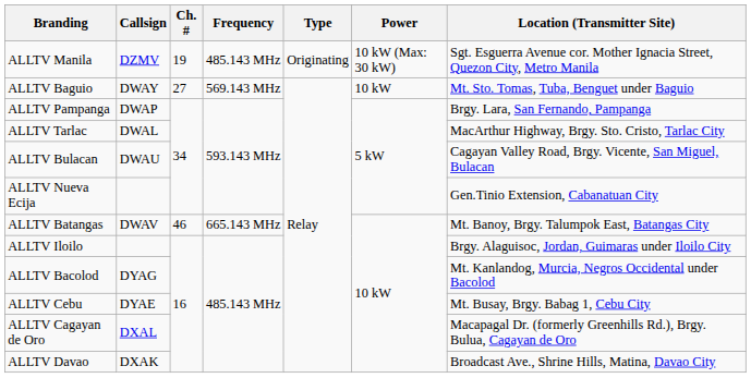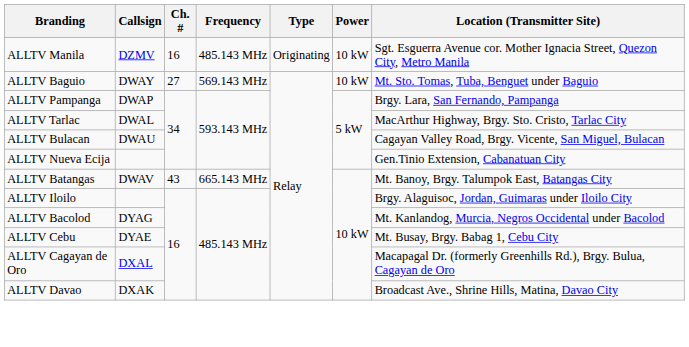 <table class="wikitable sortable" style="width:100%" style="text-align:center;">
 <tr>
 <th>Branding</th>
 <th>Callsign</th>
 <th>Ch. #</th>
 <th>Frequency</th>
 <th>Type</th>
 <th>Power</th>
 <th class="unsortable">Location (Transmitter Site)</th>
 </tr>
 <tr>
 <td>ALLTV Manila</td>
 <td><a href='#'>DZMV</a></td>
-<td>19</td>
+<td>16</td>
 <td>485.143 MHz</td>
 <td>Originating</td>
-<td>10 kW (Max: 30 kW)</td>
+<td>10 kW</td>
 <td>Sgt. Esguerra Avenue cor. Mother Ignacia Street, <a href='#'>Quezon City</a>, <a href='#'>Metro Manila</a></td>
 </tr>
 <tr>
 <td>ALLTV Baguio</td>
 <td>DWAY</td>
 <td>27</td>
 <td>569.143 MHz</td>
 <td rowspan="11">Relay</td>
 <td>10 kW</td>
 <td><a href='#'>Mt. Sto. Tomas</a>, <a href='#'>Tuba, Benguet</a> under <a href='#'>Baguio</a></td>
 </tr>
 <tr>
 <td>ALLTV Pampanga</td>
 <td>DWAP</td>
 <td rowspan="4">34</td>
 <td rowspan="4">593.143 MHz</td>
 <td rowspan="4">5 kW</td>
 <td>Brgy. Lara, <a href='#'>San Fernando, Pampanga</a></td>
 </tr>
 <tr>
 <td>ALLTV Tarlac</td>
 <td>DWAL</td>
 <td>MacArthur Highway, Brgy. Sto. Cristo, <a href='#'>Tarlac City</a></td>
 </tr>
 <tr>
 <td>ALLTV Bulacan</td>
 <td>DWAU</td>
 <td>Cagayan Valley Road, Brgy. Vicente, <a href='#'>San Miguel, Bulacan</a></td>
 </tr>
 <tr>
 <td>ALLTV Nueva Ecija</td>
 <td></td>
 <td>Gen.Tinio Extension, <a href='#'>Cabanatuan City</a></td>
 </tr>
 <tr>
 <td>ALLTV Batangas</td>
 <td>DWAV</td>
-<td>46</td>
+<td>43</td>
 <td>665.143 MHz</td>
 <td rowspan="6">10 kW</td>
 <td>Mt. Banoy, Brgy. Talumpok East, <a href='#'>Batangas City</a></td>
 </tr>
 <tr>
 <td>ALLTV Iloilo</td>
 <td></td>
 <td rowspan="5">16</td>
 <td rowspan="5">485.143 MHz</td>
 <td>Brgy. Alaguisoc, <a href='#'>Jordan, Guimaras</a> under <a href='#'>Iloilo City</a></td>
 </tr>
 <tr>
 <td>ALLTV Bacolod</td>
 <td>DYAG</td>
 <td>Mt. Kanlandog, <a href='#'>Murcia, Negros Occidental</a> under <a href='#'>Bacolod</a></td>
 </tr>
 <tr>
 <td>ALLTV Cebu</td>
 <td>DYAE</td>
 <td>Mt. Busay, Brgy. Babag 1, <a href='#'>Cebu City</a></td>
 </tr>
 <tr>
 <td>ALLTV Cagayan de Oro</td>
 <td><a href='#'>DXAL</a></td>
 <td>Macapagal Dr. (formerly Greenhills Rd.), Brgy. Bulua, <a href='#'>Cagayan de Oro</a></td>
 </tr>
 <tr>
 <td>ALLTV Davao</td>
 <td>DXAK</td>
 <td>Broadcast Ave., Shrine Hills, Matina, <a href='#'>Davao City</a></td>
 </tr>
 </table>
